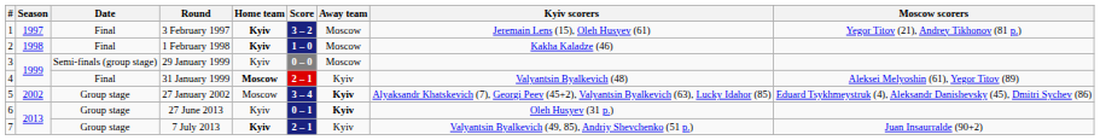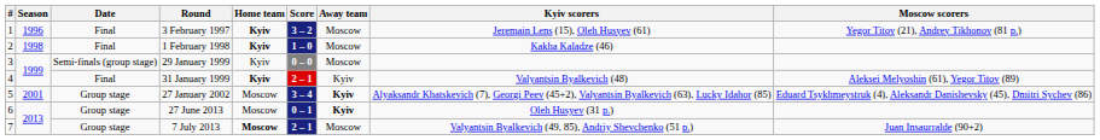 <table class="wikitable" style="text-align: center; width=25%; font-size: 11px">
 <tr>
 <th>#</th>
 <th>Season</th>
 <th>Date</th>
 <th>Round</th>
 <th>Home team</th>
 <th>Score</th>
 <th>Away team</th>
 <th>Kyiv scorers</th>
 <th>Moscow scorers</th>
 </tr>
 <tr>
 <td>1</td>
-<td><a href='#'>1997</a></td>
+<td><a href='#'>1996</a></td>
 <td>Final</td>
 <td>3 February 1997</td>
 <td><strong>Kyiv</strong></td>
 <td style="color:#ffffff; background:#19217F"><strong>3 – 2</strong></td>
 <td>Moscow</td>
 <td><a href='#'>Jeremain Lens</a> (15), <a href='#'>Oleh Husyev</a> (61)</td>
 <td><a href='#'>Yegor Titov</a> (21), <a href='#'>Andrey Tikhonov</a> (81 <a href='#'>p.</a>)</td>
 </tr>
 <tr>
 <td>2</td>
 <td><a href='#'>1998</a></td>
 <td>Final</td>
 <td>1 February 1998</td>
 <td><strong>Kyiv</strong></td>
 <td style="color:#ffffff; background:#19217F"><strong>1 – 0</strong></td>
 <td>Moscow</td>
 <td><a href='#'>Kakha Kaladze</a> (46)</td>
 <td></td>
 </tr>
 <tr>
 <td>3</td>
 <td rowspan=2><a href='#'>1999</a></td>
 <td>Semi-finals (group stage)</td>
 <td>29 January 1999</td>
 <td>Kyiv</td>
 <td style="color:#ffffff; background:#808080"><strong>0 – 0</strong></td>
 <td>Moscow</td>
 <td></td>
 <td></td>
 </tr>
 <tr>
 <td>4</td>
 <td>Final</td>
 <td>31 January 1999</td>
-<td><strong>Moscow</strong></td>
+<td><strong>Kyiv</strong></td>
 <td style="color:#ffffff; background:#dd0000"><strong>2 – 1</strong></td>
 <td>Kyiv</td>
 <td><a href='#'>Valyantsin Byalkevich</a> (48)</td>
 <td><a href='#'>Aleksei Melyoshin</a> (61), <a href='#'>Yegor Titov</a> (89)</td>
 </tr>
 <tr>
 <td>5</td>
-<td><a href='#'>2002</a></td>
+<td><a href='#'>2001</a></td>
 <td>Group stage</td>
 <td>27 January 2002</td>
 <td>Moscow</td>
 <td style="color:#ffffff; background:#19217F"><strong>3 – 4</strong></td>
 <td><strong>Kyiv</strong></td>
 <td><a href='#'>Alyaksandr Khatskevich</a> (7), <a href='#'>Georgi Peev</a> (45+2), <a href='#'>Valyantsin Byalkevich</a> (63), <a href='#'>Lucky Idahor</a> (85)</td>
 <td><a href='#'>Eduard Tsykhmeystruk</a> (4), <a href='#'>Aleksandr Danishevsky</a> (45), <a href='#'>Dmitri Sychev</a> (86)</td>
 </tr>
 <tr>
 <td>6</td>
 <td rowspan=2><a href='#'>2013</a></td>
 <td>Group stage</td>
 <td>27 June 2013</td>
-<td>Kyiv</td>
+<td>Moscow</td>
 <td style="color:#ffffff; background:#19217F"><strong>0 – 1</strong></td>
 <td><strong>Kyiv</strong></td>
 <td><a href='#'>Oleh Husyev</a> (31 <a href='#'>p.</a>)</td>
 <td></td>
 </tr>
 <tr>
 <td>7</td>
 <td>Group stage</td>
 <td>7 July 2013</td>
-<td><strong>Kyiv</strong></td>
+<td><strong>Moscow</strong></td>
 <td style="color:#ffffff; background:#19217f"><strong>2 – 1</strong></td>
-<td>Kyiv</td>
+<td>Moscow</td>
 <td><a href='#'>Valyantsin Byalkevich</a> (49, 85), <a href='#'>Andriy Shevchenko</a> (51 <a href='#'>p.</a>)</td>
 <td><a href='#'>Juan Insaurralde</a> (90+2)</td>
 </tr>
 </table>
